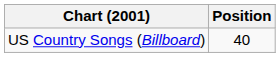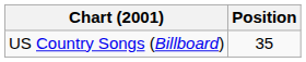 <table class="wikitable sortable">
 <tr>
 <th scope="col">Chart (2001)</th>
 <th scope="col">Position</th>
 </tr>
 <tr>
 <td>US <a href='#'>Country Songs</a> (<em><a href='#'>Billboard</a></em>)</td>
-<td align="center">40</td>
+<td align="center">35</td>
 </tr>
 </table>
